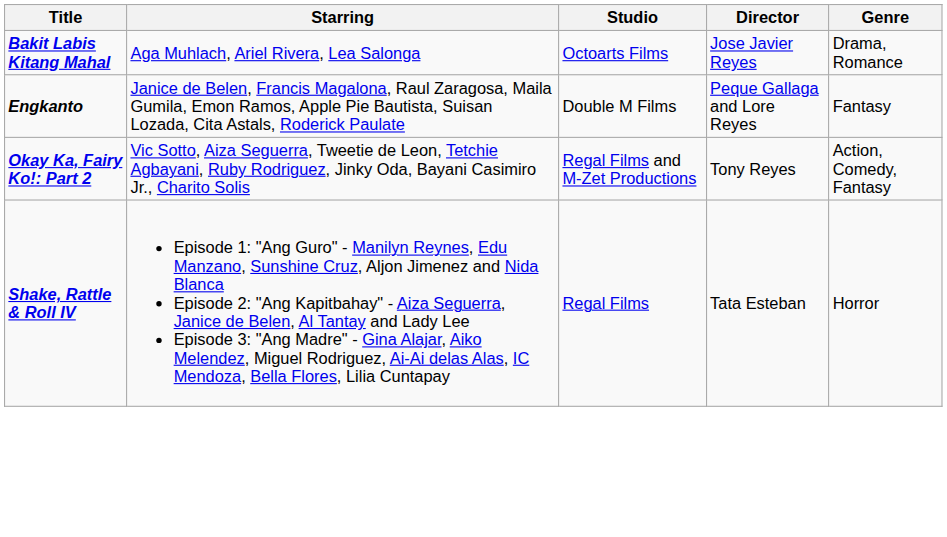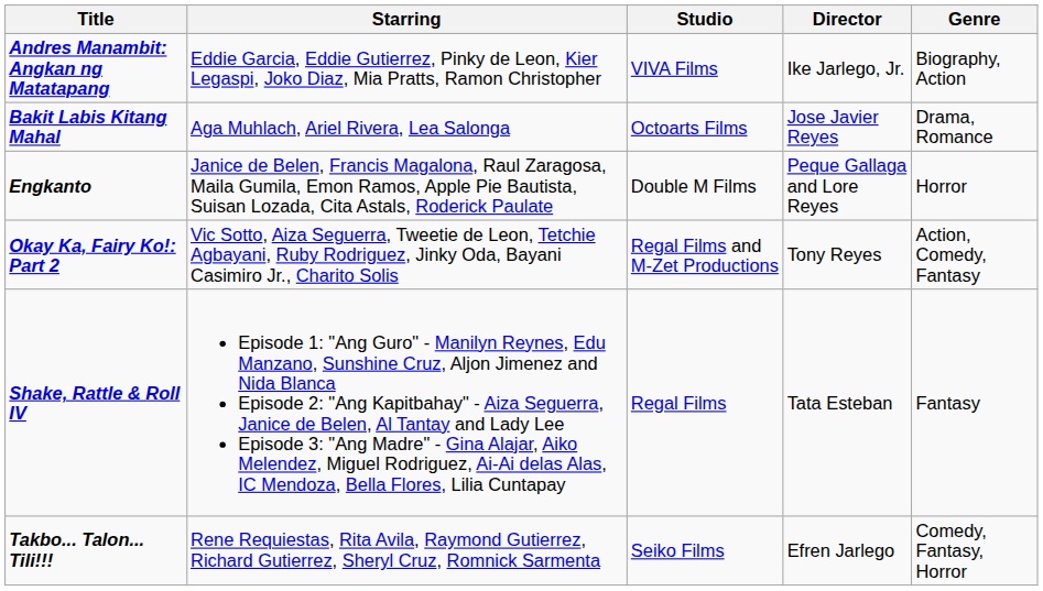 <table class="wikitable" style="font-size:95%">
 <tr>
 <th>Title</th>
 <th>Starring</th>
 <th>Studio</th>
 <th>Director</th>
 <th>Genre</th>
+</tr>
+<tr>
+<td><strong><em><a href='#'>Andres Manambit: Angkan ng Matatapang</a></em></strong></td>
+<td><a href='#'>Eddie Garcia</a>, <a href='#'>Eddie Gutierrez</a>, Pinky de Leon, <a href='#'>Kier Legaspi</a>, <a href='#'>Joko Diaz</a>, Mia Pratts, Ramon Christopher</td>
+<td><a href='#'>VIVA Films</a></td>
+<td>Ike Jarlego, Jr.</td>
+<td>Biography, Action</td>
 </tr>
 <tr>
 <td><strong><em><a href='#'>Bakit Labis Kitang Mahal</a></em></strong></td>
 <td><a href='#'>Aga Muhlach</a>, <a href='#'>Ariel Rivera</a>, <a href='#'>Lea Salonga</a></td>
 <td><a href='#'>Octoarts Films</a></td>
 <td><a href='#'>Jose Javier Reyes</a></td>
 <td>Drama, Romance</td>
 </tr>
 <tr>
 <td><strong><em>Engkanto</em></strong></td>
 <td><a href='#'>Janice de Belen</a>, <a href='#'>Francis Magalona</a>, Raul Zaragosa, Maila Gumila, Emon Ramos, Apple Pie Bautista, Suisan Lozada, Cita Astals, <a href='#'>Roderick Paulate</a></td>
 <td>Double M Films</td>
 <td><a href='#'>Peque Gallaga</a> and Lore Reyes</td>
-<td>Fantasy</td>
+<td>Horror</td>
 </tr>
 <tr>
 <td><strong><em><a href='#'>Okay Ka, Fairy Ko!: Part 2</a></em></strong></td>
 <td><a href='#'>Vic Sotto</a>, <a href='#'>Aiza Seguerra</a>, Tweetie de Leon, <a href='#'>Tetchie Agbayani</a>, <a href='#'>Ruby Rodriguez</a>, Jinky Oda, Bayani Casimiro Jr., <a href='#'>Charito Solis</a></td>
 <td><a href='#'>Regal Films</a> and <a href='#'>M-Zet Productions</a></td>
 <td>Tony Reyes</td>
 <td>Action, Comedy, Fantasy</td>
 </tr>
 <tr>
 <td><strong><em><a href='#'>Shake, Rattle & Roll IV</a></em></strong></td>
 <td><br><ul><li>Episode 1: "Ang Guro" - <a href='#'>Manilyn Reynes</a>, <a href='#'>Edu Manzano</a>, <a href='#'>Sunshine Cruz</a>, Aljon Jimenez and <a href='#'>Nida Blanca</a></li><li>Episode 2: "Ang Kapitbahay" - <a href='#'>Aiza Seguerra</a>, <a href='#'>Janice de Belen</a>, <a href='#'>Al Tantay</a> and Lady Lee</li><li>Episode 3: "Ang Madre" - <a href='#'>Gina Alajar</a>, <a href='#'>Aiko Melendez</a>, Miguel Rodriguez, <a href='#'>Ai-Ai delas Alas</a>, <a href='#'>IC Mendoza</a>, <a href='#'>Bella Flores</a>, Lilia Cuntapay</li></ul></td>
 <td><a href='#'>Regal Films</a></td>
 <td>Tata Esteban</td>
-<td>Horror</td>
+<td>Fantasy</td>
+</tr>
+<tr>
+<td><strong><em>Takbo... Talon... Tili!!!</em></strong></td>
+<td><a href='#'>Rene Requiestas</a>, <a href='#'>Rita Avila</a>, <a href='#'>Raymond Gutierrez</a>, <a href='#'>Richard Gutierrez</a>, <a href='#'>Sheryl Cruz</a>, <a href='#'>Romnick Sarmenta</a></td>
+<td><a href='#'>Seiko Films</a></td>
+<td>Efren Jarlego</td>
+<td>Comedy, Fantasy, Horror</td>
 </tr>
 </table>
